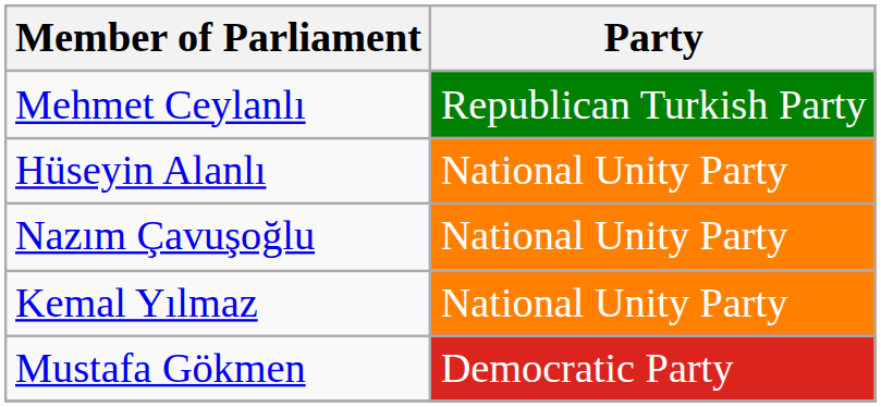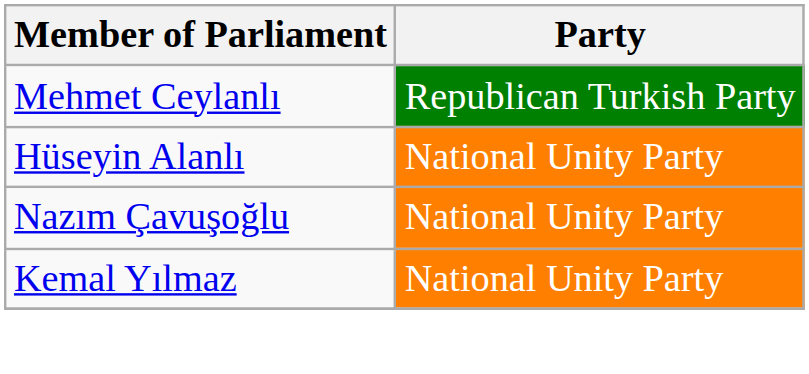 <table class="wikitable">
 <tr>
 <th>Member of Parliament</th>
 <th>Party</th>
 </tr>
 <tr>
 <td><a href='#'>Mehmet Ceylanlı</a></td>
 <td style="background:#008000; color:white">Republican Turkish Party</td>
 </tr>
 <tr>
 <td><a href='#'>Hüseyin Alanlı</a></td>
 <td style="background:#FF7F00; color:white">National Unity Party</td>
 </tr>
 <tr>
 <td><a href='#'>Nazım Çavuşoğlu</a></td>
 <td style="background:#FF7F00; color:white">National Unity Party</td>
 </tr>
 <tr>
 <td><a href='#'>Kemal Yılmaz</a></td>
 <td style="background:#FF7F00; color:white">National Unity Party</td>
 </tr>
 <tr>
-<td><a href='#'>Mustafa Gökmen</a></td>
-<td style="background:#DC241f; color:white">Democratic Party</td>
-</tr>
-<tr>
 </tr>
 </table>
